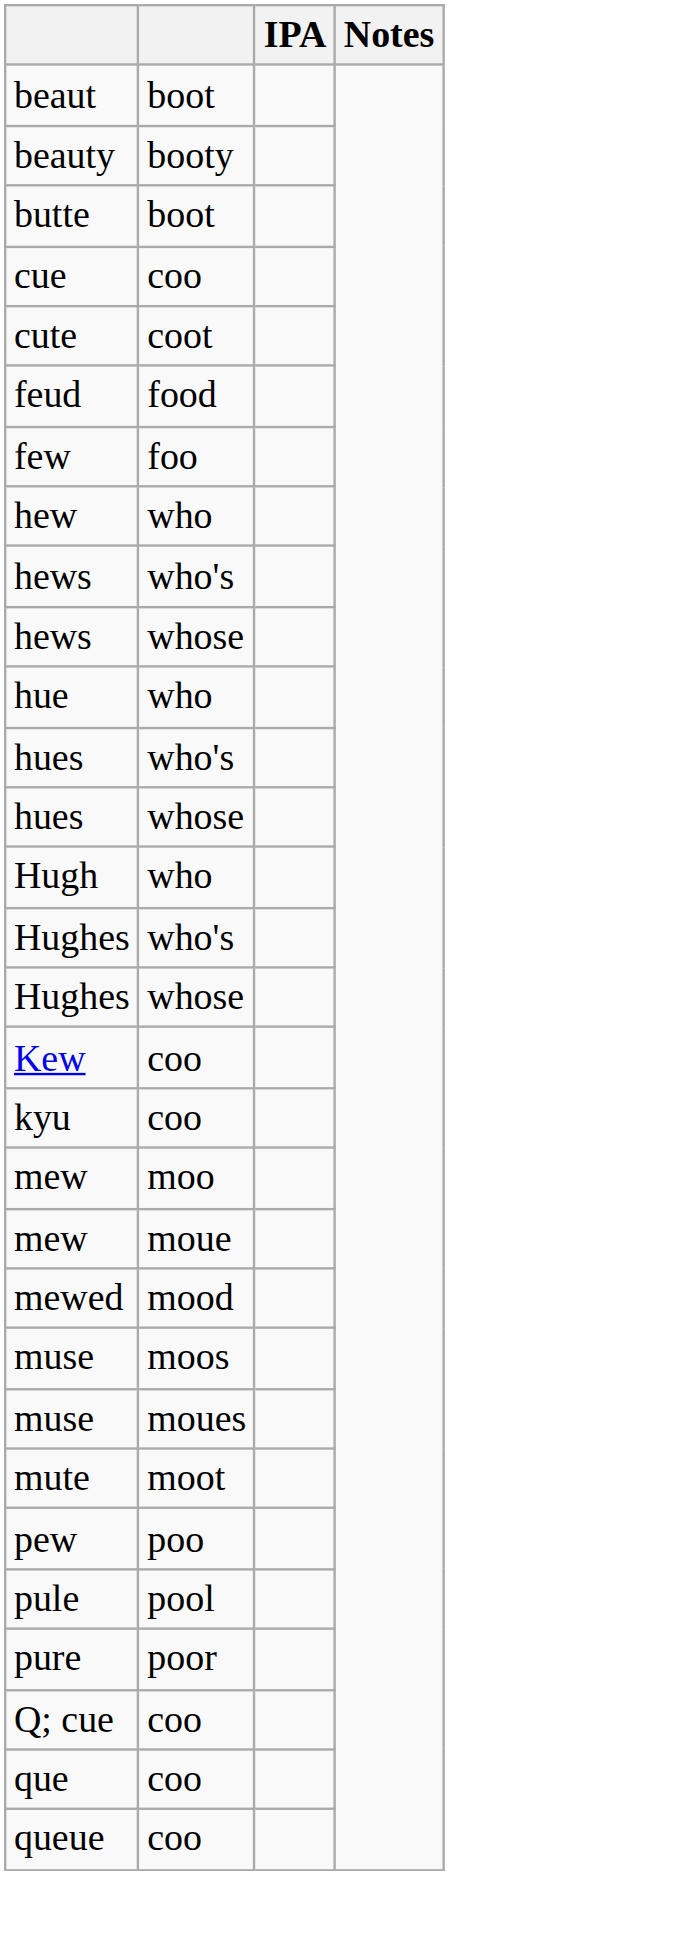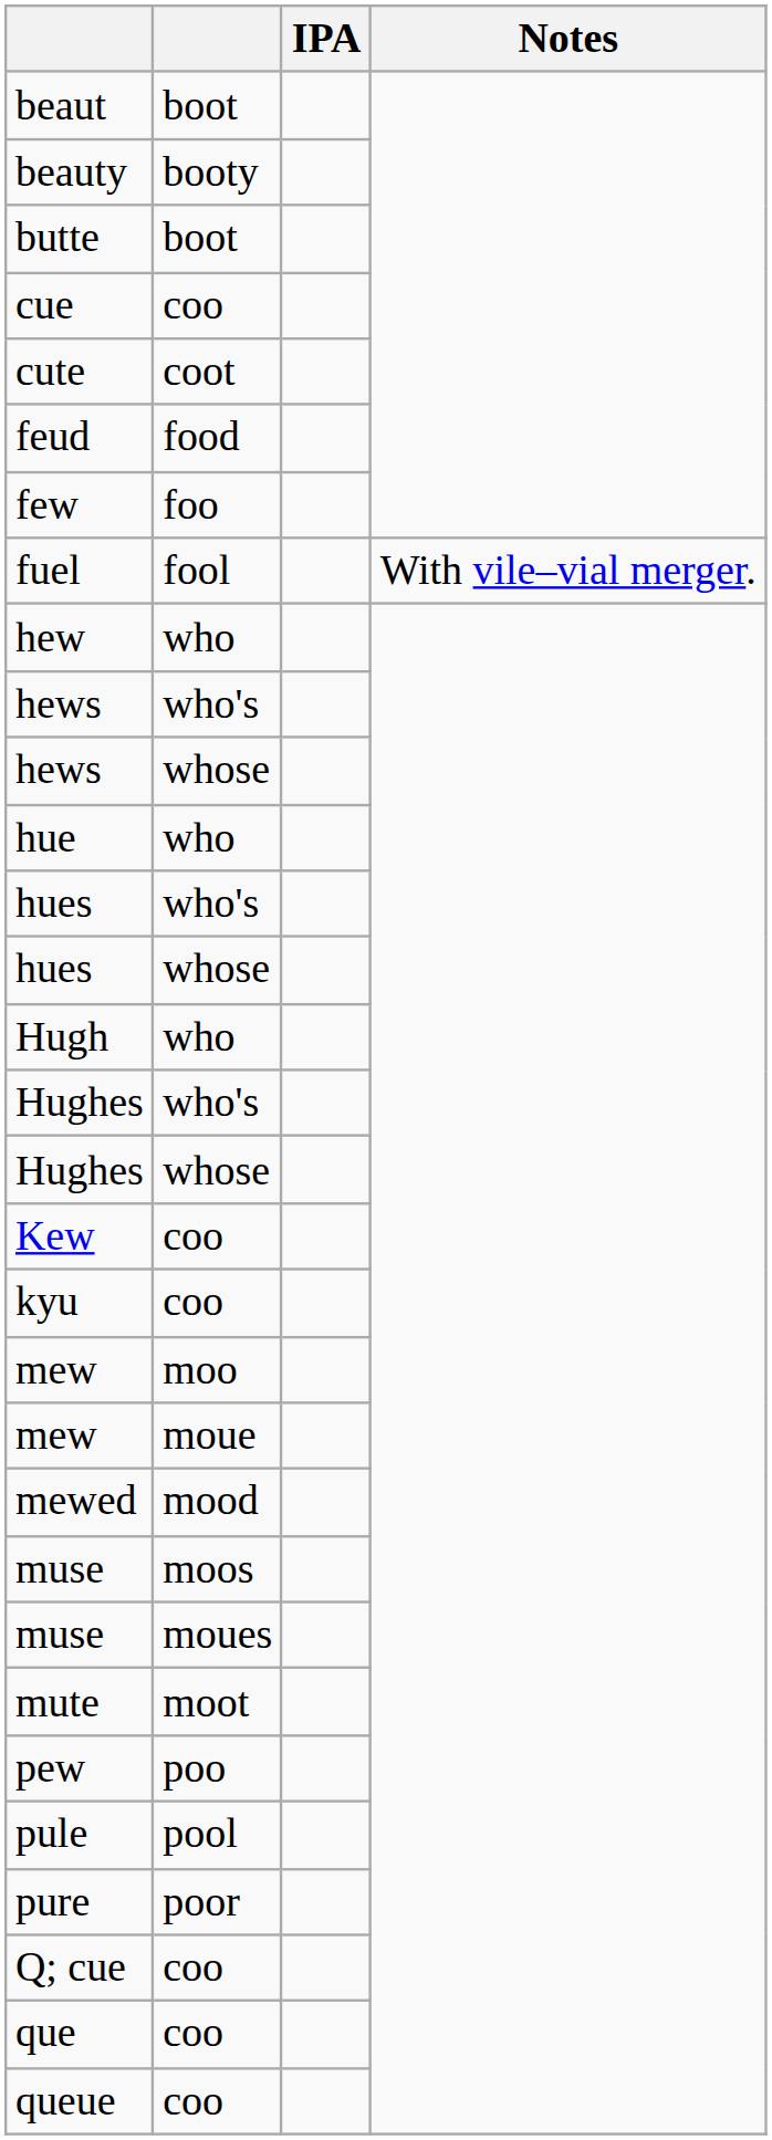 <table class="wikitable sortable mw-collapsible mw-collapsed">
 <tr>
 <th></th>
 <th></th>
 <th>IPA</th>
 <th>Notes</th>
 </tr>
 <tr>
 <td>beaut</td>
 <td>boot</td>
 <td></td>
 </tr>
 <tr>
 <td>beauty</td>
 <td>booty</td>
 <td></td>
 </tr>
 <tr>
 <td>butte</td>
 <td>boot</td>
 <td></td>
 </tr>
 <tr>
 <td>cue</td>
 <td>coo</td>
 <td></td>
 </tr>
 <tr>
 <td>cute</td>
 <td>coot</td>
 <td></td>
 </tr>
 <tr>
 <td>feud</td>
 <td>food</td>
 <td></td>
 </tr>
 <tr>
 <td>few</td>
 <td>foo</td>
 <td></td>
+</tr>
+<tr>
+<td>fuel</td>
+<td>fool</td>
+<td></td>
+<td>With <a href='#'>vile–vial merger</a>.</td>
 </tr>
 <tr>
 <td>hew</td>
 <td>who</td>
 <td></td>
 </tr>
 <tr>
 <td>hews</td>
 <td>who's</td>
 <td></td>
 </tr>
 <tr>
 <td>hews</td>
 <td>whose</td>
 <td></td>
 </tr>
 <tr>
 <td>hue</td>
 <td>who</td>
 <td></td>
 </tr>
 <tr>
 <td>hues</td>
 <td>who's</td>
 <td></td>
 </tr>
 <tr>
 <td>hues</td>
 <td>whose</td>
 <td></td>
 </tr>
 <tr>
 <td>Hugh</td>
 <td>who</td>
 <td></td>
 </tr>
 <tr>
 <td>Hughes</td>
 <td>who's</td>
 <td></td>
 </tr>
 <tr>
 <td>Hughes</td>
 <td>whose</td>
 <td></td>
 </tr>
 <tr>
 <td><a href='#'>Kew</a></td>
 <td>coo</td>
 <td></td>
 </tr>
 <tr>
 <td>kyu</td>
 <td>coo</td>
 <td></td>
 </tr>
 <tr>
 <td>mew</td>
 <td>moo</td>
 <td></td>
 </tr>
 <tr>
 <td>mew</td>
 <td>moue</td>
 <td></td>
 </tr>
 <tr>
 <td>mewed</td>
 <td>mood</td>
 <td></td>
 </tr>
 <tr>
 <td>muse</td>
 <td>moos</td>
 <td></td>
 </tr>
 <tr>
 <td>muse</td>
 <td>moues</td>
 <td></td>
 </tr>
 <tr>
 <td>mute</td>
 <td>moot</td>
 <td></td>
 </tr>
 <tr>
 <td>pew</td>
 <td>poo</td>
 <td></td>
 </tr>
 <tr>
 <td>pule</td>
 <td>pool</td>
 <td></td>
 </tr>
 <tr>
 <td>pure</td>
 <td>poor</td>
 <td></td>
 </tr>
 <tr>
 <td>Q; cue</td>
 <td>coo</td>
 <td></td>
 </tr>
 <tr>
 <td>que</td>
 <td>coo</td>
 <td></td>
 </tr>
 <tr>
 <td>queue</td>
 <td>coo</td>
 <td></td>
 </tr>
 </table>
